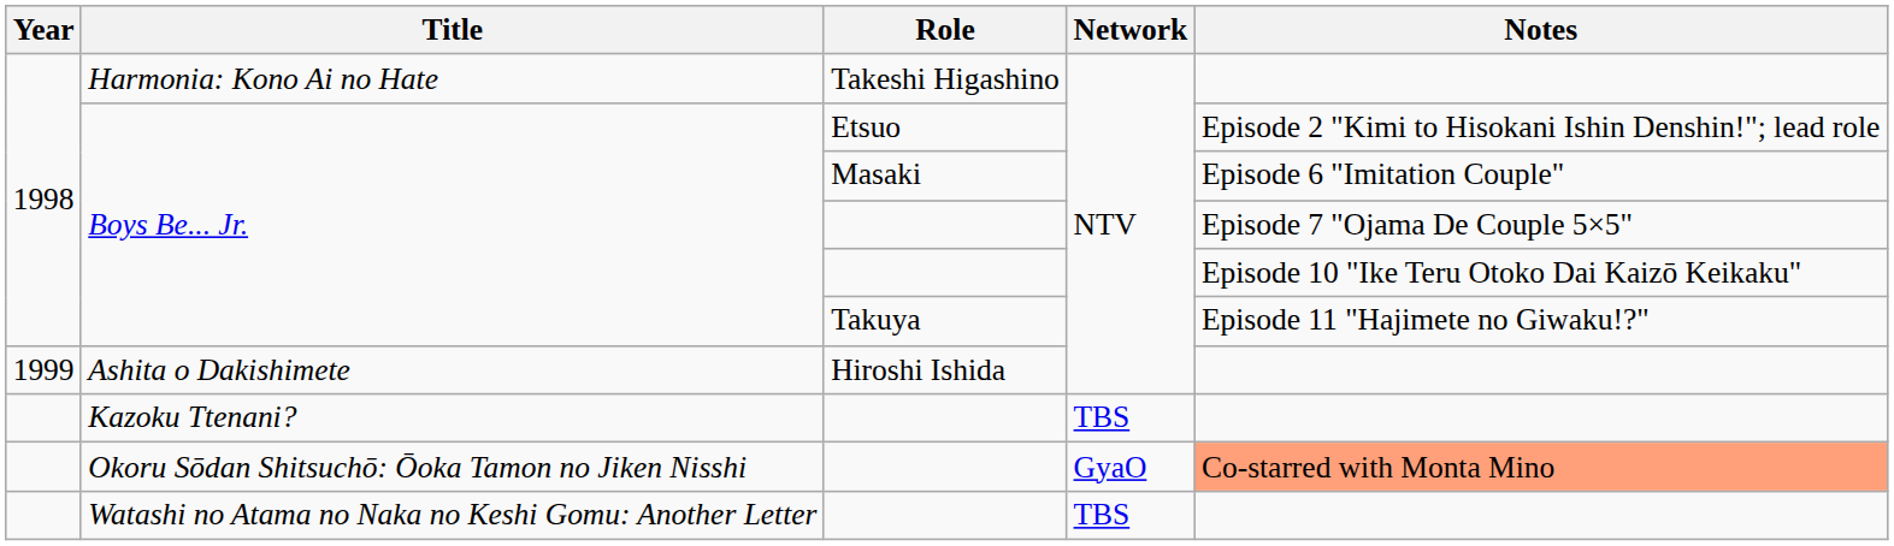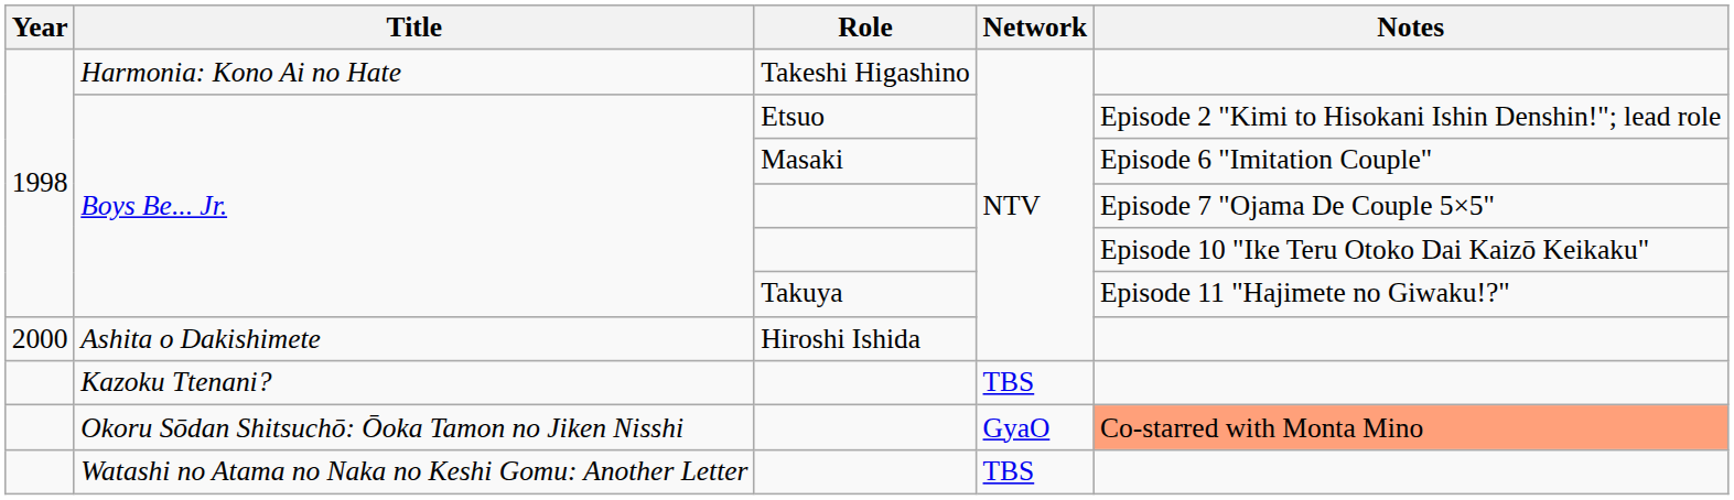 <table class="wikitable">
 <tr>
 <th>Year</th>
 <th>Title</th>
 <th>Role</th>
 <th>Network</th>
 <th>Notes</th>
 </tr>
 <tr>
 <td rowspan="6">1998</td>
 <td><em>Harmonia: Kono Ai no Hate</em></td>
 <td>Takeshi Higashino</td>
 <td rowspan="7">NTV</td>
 <td></td>
 </tr>
 <tr>
 <td rowspan="5"><em><a href='#'>Boys Be... Jr.</a></em></td>
 <td>Etsuo</td>
 <td>Episode 2 "Kimi to Hisokani Ishin Denshin!"; lead role</td>
 </tr>
 <tr>
 <td>Masaki</td>
 <td>Episode 6 "Imitation Couple"</td>
 </tr>
 <tr>
 <td></td>
 <td>Episode 7 "Ojama De Couple 5×5"</td>
 </tr>
 <tr>
 <td></td>
 <td>Episode 10 "Ike Teru Otoko Dai Kaizō Keikaku"</td>
 </tr>
 <tr>
 <td>Takuya</td>
 <td>Episode 11 "Hajimete no Giwaku!?"</td>
 </tr>
 <tr>
-<td>1999</td>
+<td>2000</td>
 <td><em>Ashita o Dakishimete</em></td>
 <td>Hiroshi Ishida</td>
 <td></td>
 </tr>
 <tr>
 <td></td>
 <td><em>Kazoku Ttenani?</em></td>
 <td></td>
 <td><a href='#'>TBS</a></td>
 <td></td>
 </tr>
 <tr>
 <td></td>
 <td><em>Okoru Sōdan Shitsuchō: Ōoka Tamon no Jiken Nisshi</em></td>
 <td></td>
 <td><a href='#'>GyaO</a></td>
 <td style="background: lightsalmon;">Co-starred with Monta Mino</td>
 </tr>
 <tr>
 <td></td>
 <td><em>Watashi no Atama no Naka no Keshi Gomu: Another Letter</em></td>
 <td></td>
 <td><a href='#'>TBS</a></td>
 <td></td>
 </tr>
 </table>
